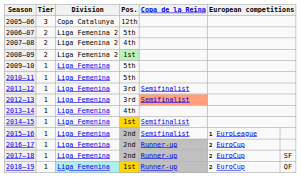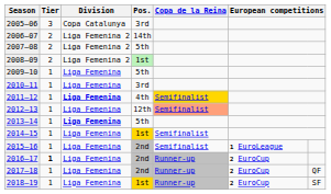 <table class="wikitable" style="font-size:85%">
 <tr>
 <th>Season</th>
 <th>Tier</th>
 <th>Division</th>
 <th>Pos.</th>
 <th><a href='#'>Copa de la Reina</a></th>
 <th colspan=2>European competitions</th>
 </tr>
 <tr>
 <td style="background:#efefef;">2005–06</td>
 <td align="center">3</td>
 <td>Copa Catalunya</td>
-<td align="center">12th</td>
+<td align="center">3rd</td>
 <td></td>
 <td colspan=2></td>
 </tr>
 <tr>
 <td style="background:#efefef;">2006–07</td>
 <td align="center">2</td>
 <td>Liga Femenina 2</td>
-<td align="center">5th</td>
+<td align="center">14th</td>
 <td></td>
 <td colspan=2></td>
 </tr>
 <tr>
 <td style="background:#efefef;">2007–08</td>
 <td align="center">2</td>
 <td>Liga Femenina 2</td>
-<td align="center">4th</td>
+<td align="center">5th</td>
 <td></td>
 <td colspan=2></td>
 </tr>
 <tr>
 <td style="background:#efefef;">2008–09</td>
 <td align="center">2</td>
 <td>Liga Femenina 2</td>
 <td style="background:#BBF3BB" align="center">1st</td>
 <td></td>
 <td colspan=2></td>
 </tr>
 <tr>
 <td style="background:#efefef;">2009–10</td>
 <td align="center">1</td>
 <td><a href='#'>Liga Femenina</a></td>
 <td align="center">5th</td>
 <td></td>
 <td colspan=2></td>
 </tr>
 <tr>
 <td style="background:#efefef;"><a href='#'>2010–11</a></td>
 <td align="center">1</td>
 <td><a href='#'>Liga Femenina</a></td>
-<td align="center">5th</td>
+<td align="center">3rd</td>
 <td></td>
 <td colspan=2></td>
 </tr>
 <tr>
 <td style="background:#efefef;"><a href='#'>2011–12</a></td>
 <td align="center">1</td>
-<td><a href='#'>Liga Femenina</a></td>
-<td align="center">3rd</td>
-<td><a href='#'>Semifinalist</a></td>
+<td><strong><a href='#'>Liga Femenina</a></strong></td>
+<td align="center">4th</td>
+<td style="background: gold;"><a href='#'>Semifinalist</a></td>
 <td colspan=2></td>
 </tr>
 <tr>
 <td style="background:#efefef;"><a href='#'>2012–13</a></td>
 <td align="center">1</td>
 <td><a href='#'>Liga Femenina</a></td>
-<td align="center">3rd</td>
+<td align="center">12th</td>
 <td style="background: lightsalmon;"><a href='#'>Semifinalist</a></td>
 <td colspan=2></td>
 </tr>
 <tr>
 <td style="background:#efefef;"><a href='#'>2013–14</a></td>
 <td align="center">1</td>
-<td><a href='#'>Liga Femenina</a></td>
-<td align="center">4th</td>
+<td><strong><a href='#'>Liga Femenina</a></strong></td>
+<td align="center">5th</td>
 <td></td>
 <td colspan=2></td>
 </tr>
 <tr>
 <td style="background:#efefef;"><a href='#'>2014–15</a></td>
 <td align="center">1</td>
 <td><a href='#'>Liga Femenina</a></td>
 <td align="center" bgcolor=gold>1st</td>
 <td><a href='#'>Semifinalist</a></td>
 <td colspan=2></td>
 </tr>
 <tr>
 <td style="background:#efefef;"><a href='#'>2015–16</a></td>
 <td align="center">1</td>
 <td><a href='#'>Liga Femenina</a></td>
 <td align="center" bgcolor=silver>2nd</td>
 <td><a href='#'>Semifinalist</a></td>
 <td><small><strong>1</strong></small> <a href='#'>EuroLeague</a></td>
 <td align=center></td>
 </tr>
 <tr>
 <td style="background:#efefef;"><a href='#'>2016–17</a></td>
-<td align="center">1</td>
+<td align="center"><strong>1</strong></td>
 <td><a href='#'>Liga Femenina</a></td>
 <td align="center" bgcolor=silver>2nd</td>
 <td bgcolor=silver><a href='#'>Runner-up</a></td>
 <td><small><strong>2</strong></small> <a href='#'>EuroCup</a></td>
 <td align=center></td>
 </tr>
 <tr>
 <td style="background:#efefef;"><a href='#'>2017–18</a></td>
 <td align="center">1</td>
 <td><a href='#'>Liga Femenina</a></td>
 <td align="center" bgcolor=silver>2nd</td>
 <td bgcolor=silver><a href='#'>Runner-up</a></td>
 <td><small><strong>2</strong></small> <a href='#'>EuroCup</a></td>
-<td align=center>SF</td>
+<td align=center>QF</td>
 </tr>
 <tr>
 <td style="background:#efefef;"><a href='#'>2018–19</a></td>
 <td align="center">1</td>
-<td style="background: paleturquoise;"><a href='#'>Liga Femenina</a></td>
+<td><a href='#'>Liga Femenina</a></td>
 <td align="center" bgcolor=gold>1st</td>
 <td bgcolor=silver><a href='#'>Runner-up</a></td>
 <td><small><strong>2</strong></small> <a href='#'>EuroCup</a></td>
-<td align=center>QF</td>
+<td align=center>SF</td>
 </tr>
 </table>
